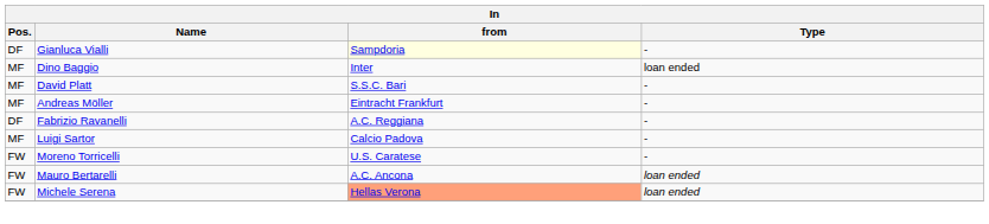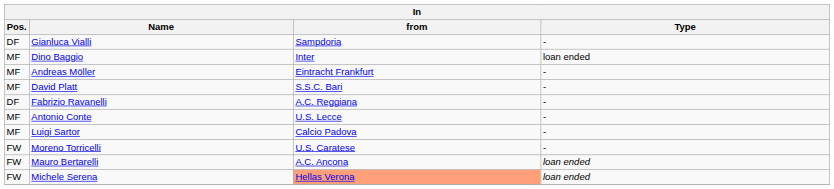 <table class="wikitable" style="font-size:90%;width:99%;">
 <tr>
 <th colspan="4">In</th>
 </tr>
 <tr>
 <th width=3%>Pos.</th>
 <th width=32%>Name</th>
 <th width=30%>from</th>
 <th width=35%>Type</th>
 </tr>
 <tr>
 <td>DF</td>
 <td><a href='#'>Gianluca Vialli</a></td>
-<td style="background: lightyellow;"><a href='#'>Sampdoria</a></td>
+<td><a href='#'>Sampdoria</a></td>
 <td>-</td>
 </tr>
 <tr>
 <td>MF</td>
 <td><a href='#'>Dino Baggio</a></td>
 <td><a href='#'>Inter</a></td>
 <td>loan ended</td>
 </tr>
 <tr>
 <td>MF</td>
-<td><a href='#'>David Platt</a></td>
-<td><a href='#'>S.S.C. Bari</a></td>
+<td><a href='#'>Andreas Möller</a></td>
+<td><a href='#'>Eintracht Frankfurt</a></td>
 <td>-</td>
 </tr>
 <tr>
 <td>MF</td>
-<td><a href='#'>Andreas Möller</a></td>
-<td><a href='#'>Eintracht Frankfurt</a></td>
+<td><a href='#'>David Platt</a></td>
+<td><a href='#'>S.S.C. Bari</a></td>
 <td>-</td>
 </tr>
 <tr>
 <td>DF</td>
 <td><a href='#'>Fabrizio Ravanelli</a></td>
 <td><a href='#'>A.C. Reggiana</a></td>
+<td>-</td>
+</tr>
+<tr>
+<td>MF</td>
+<td><a href='#'>Antonio Conte</a></td>
+<td><a href='#'>U.S. Lecce</a></td>
 <td>-</td>
 </tr>
 <tr>
 <td>MF</td>
 <td><a href='#'>Luigi Sartor</a></td>
 <td><a href='#'>Calcio Padova</a></td>
 <td>-</td>
 </tr>
 <tr>
 <td>FW</td>
 <td><a href='#'>Moreno Torricelli</a></td>
 <td><a href='#'>U.S. Caratese</a></td>
 <td>-</td>
 </tr>
 <tr>
 <td>FW</td>
 <td><a href='#'>Mauro Bertarelli</a></td>
 <td><a href='#'>A.C. Ancona</a></td>
 <td><em>loan ended</em></td>
 </tr>
 <tr>
 <td>FW</td>
 <td><a href='#'>Michele Serena</a></td>
 <td style="background: lightsalmon;"><a href='#'>Hellas Verona</a></td>
 <td><em>loan ended</em></td>
 </tr>
 <tr>
 </tr>
 </table>
